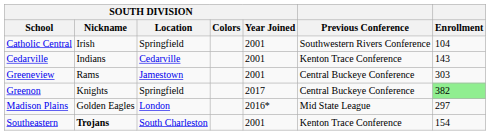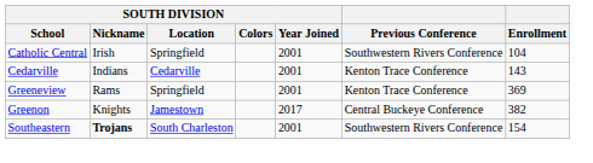 <table class="wikitable">
 <tr>
 <th colspan="5">SOUTH DIVISION</th>
 <th></th>
 <th></th>
 </tr>
 <tr>
 <th>School</th>
 <th>Nickname</th>
 <th>Location</th>
 <th>Colors</th>
 <th>Year Joined</th>
 <th>Previous Conference</th>
 <th>Enrollment</th>
 </tr>
 <tr>
 <td><a href='#'>Catholic Central</a></td>
 <td>Irish</td>
 <td>Springfield</td>
 <td> </td>
 <td>2001</td>
 <td>Southwestern Rivers Conference</td>
 <td>104</td>
 </tr>
 <tr>
 <td><a href='#'>Cedarville</a></td>
 <td>Indians</td>
 <td><a href='#'>Cedarville</a></td>
 <td> </td>
 <td>2001</td>
 <td>Kenton Trace Conference</td>
 <td>143</td>
 </tr>
 <tr>
 <td><a href='#'>Greeneview</a></td>
 <td>Rams</td>
-<td><a href='#'>Jamestown</a></td>
+<td>Springfield</td>
 <td>  </td>
 <td>2001</td>
-<td>Central Buckeye Conference</td>
-<td>303</td>
+<td>Kenton Trace Conference</td>
+<td>369</td>
 </tr>
 <tr>
 <td><a href='#'>Greenon</a></td>
 <td>Knights</td>
-<td>Springfield</td>
+<td><a href='#'>Jamestown</a></td>
 <td> </td>
 <td>2017</td>
 <td>Central Buckeye Conference</td>
-<td style="background: lightgreen;">382</td>
-</tr>
-<tr>
-<td><a href='#'>Madison Plains</a></td>
-<td>Golden Eagles</td>
-<td><a href='#'>London</a></td>
-<td> </td>
-<td>2016*</td>
-<td>Mid State League</td>
-<td>297</td>
+<td>382</td>
 </tr>
 <tr>
 <td><a href='#'>Southeastern</a></td>
 <td><strong>Trojans</strong></td>
 <td><a href='#'>South Charleston</a></td>
 <td> </td>
 <td>2001</td>
-<td>Kenton Trace Conference</td>
+<td>Southwestern Rivers Conference</td>
 <td>154</td>
 </tr>
 </table>
